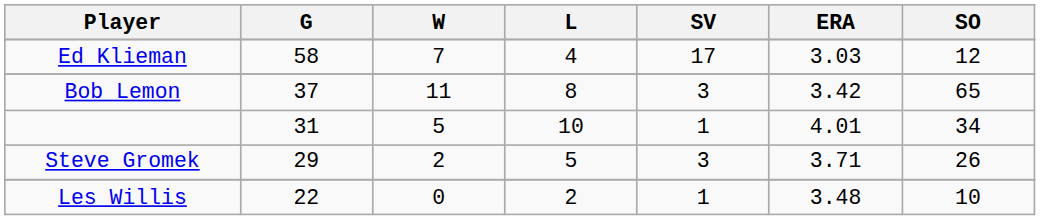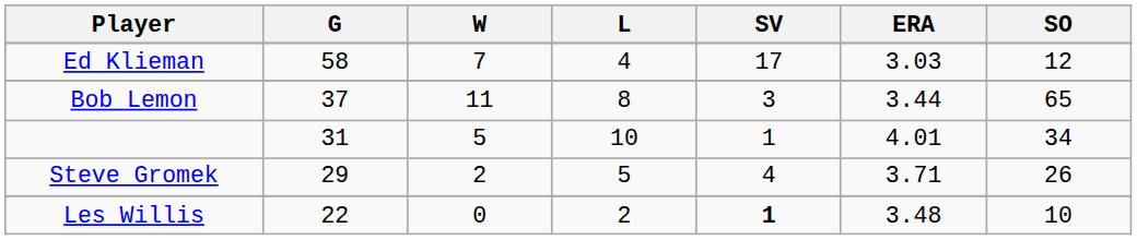 <table class="wikitable sortable">
 <tr>
 <th bgcolor="#DDDDFF" width="16%">Player</th>
 <th bgcolor="#DDDDFF" width="9%">G</th>
 <th bgcolor="#DDDDFF" width="9%">W</th>
 <th bgcolor="#DDDDFF" width="9%">L</th>
 <th bgcolor="#DDDDFF" width="9%">SV</th>
 <th bgcolor="#DDDDFF" width="9%">ERA</th>
 <th bgcolor="#DDDDFF" width="9%">SO</th>
 </tr>
 <tr>
 </tr>
 <tr align="center">
 <td><a href='#'>Ed Klieman</a></td>
 <td>58</td>
 <td>7</td>
 <td>4</td>
 <td>17</td>
 <td>3.03</td>
 <td>12</td>
 </tr>
 <tr>
 </tr>
 <tr align="center">
 <td><a href='#'>Bob Lemon</a></td>
 <td>37</td>
 <td>11</td>
 <td>8</td>
 <td>3</td>
-<td>3.42</td>
+<td>3.44</td>
 <td>65</td>
 </tr>
 <tr align="center">
 <td></td>
 <td>31</td>
 <td>5</td>
 <td>10</td>
 <td>1</td>
 <td>4.01</td>
 <td>34</td>
 </tr>
 <tr align="center">
 <td><a href='#'>Steve Gromek</a></td>
 <td>29</td>
 <td>2</td>
 <td>5</td>
-<td>3</td>
+<td>4</td>
 <td>3.71</td>
 <td>26</td>
 </tr>
 <tr>
 </tr>
 <tr align="center">
 <td><a href='#'>Les Willis</a></td>
 <td>22</td>
 <td>0</td>
 <td>2</td>
-<td>1</td>
+<td><strong>1</strong></td>
 <td>3.48</td>
 <td>10</td>
 </tr>
 </table>
